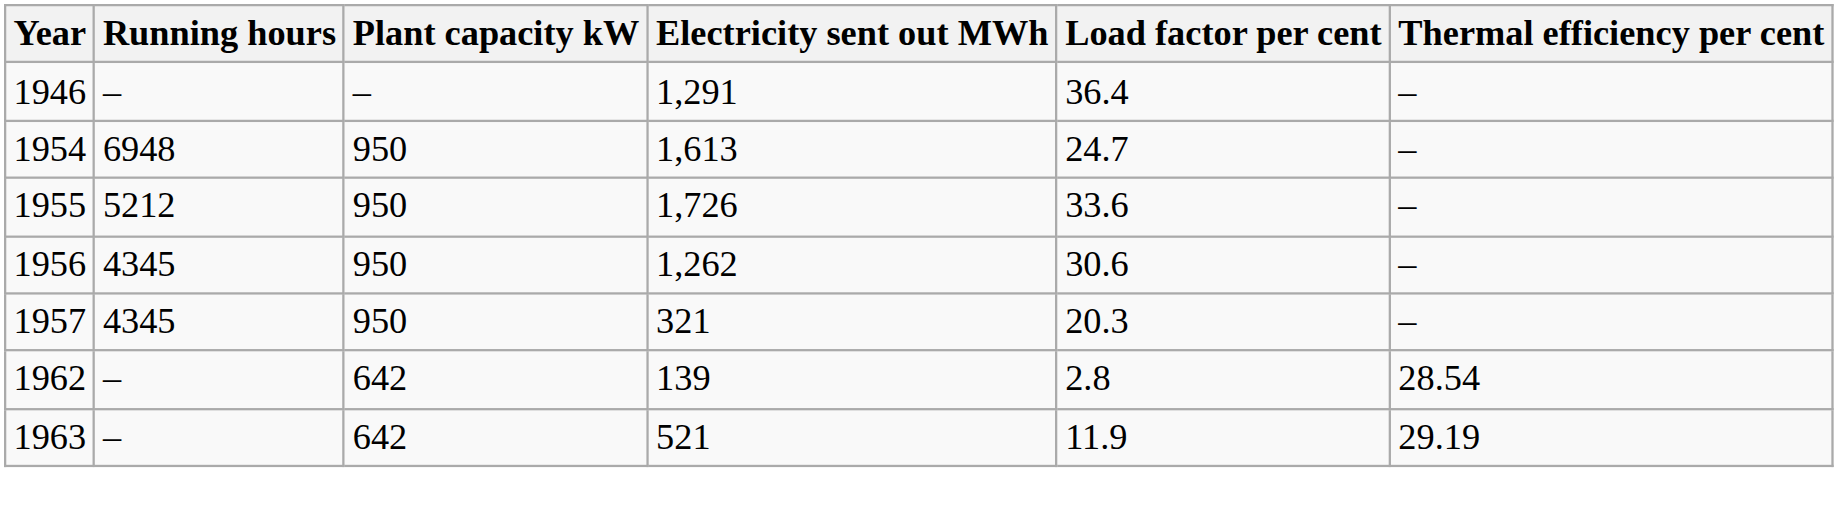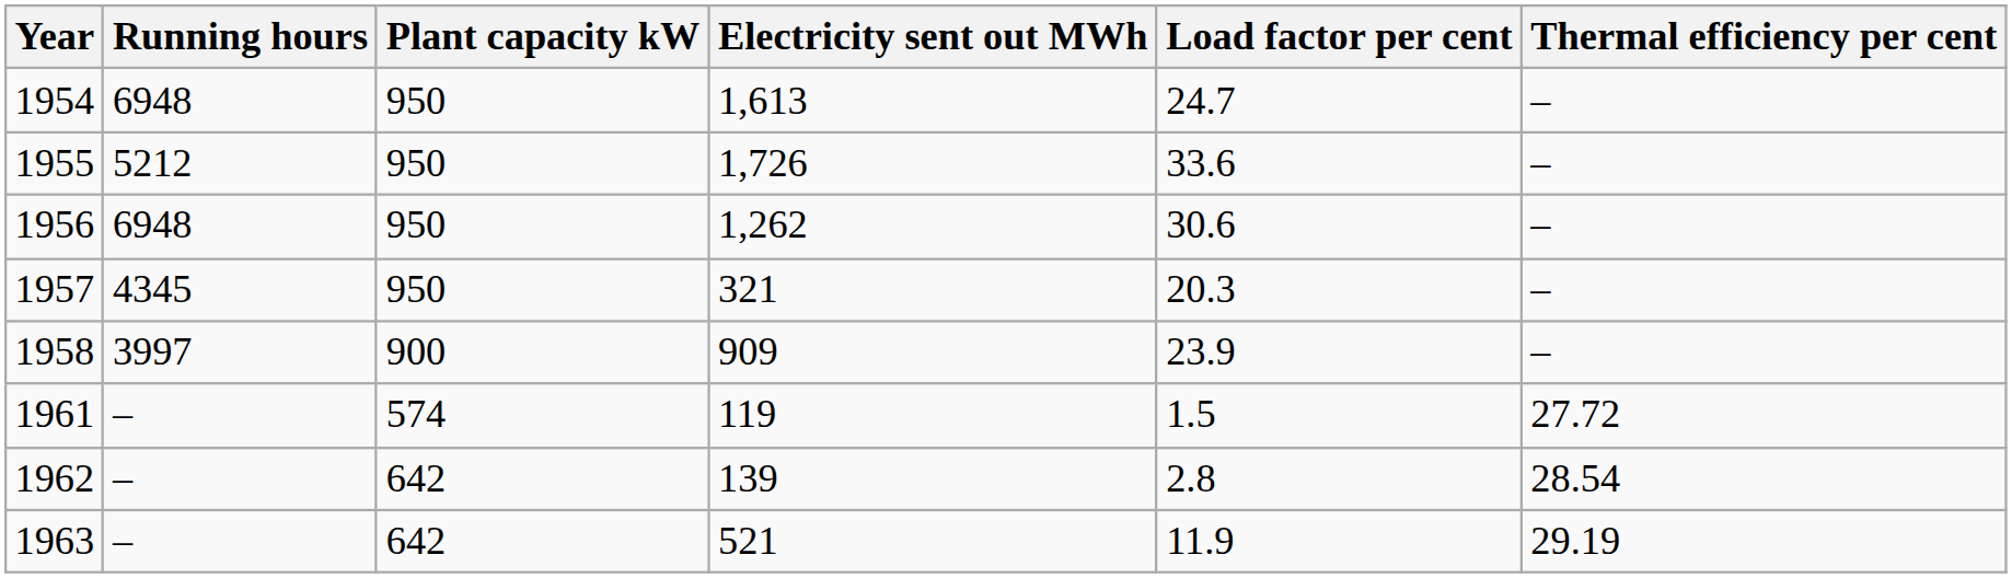 <table class="wikitable">
 <tr>
 <th>Year</th>
 <th>Running hours</th>
 <th>Plant capacity kW</th>
 <th>Electricity sent out MWh</th>
 <th>Load factor per cent</th>
 <th>Thermal efficiency per cent</th>
-</tr>
-<tr>
-<td>1946</td>
-<td>–</td>
-<td>–</td>
-<td>1,291</td>
-<td>36.4</td>
-<td>–</td>
 </tr>
 <tr>
 <td>1954</td>
 <td>6948</td>
 <td>950</td>
 <td>1,613</td>
 <td>24.7</td>
 <td>–</td>
 </tr>
 <tr>
 <td>1955</td>
 <td>5212</td>
 <td>950</td>
 <td>1,726</td>
 <td>33.6</td>
 <td>–</td>
 </tr>
 <tr>
 <td>1956</td>
-<td>4345</td>
+<td>6948</td>
 <td>950</td>
 <td>1,262</td>
 <td>30.6</td>
 <td>–</td>
 </tr>
 <tr>
 <td>1957</td>
 <td>4345</td>
 <td>950</td>
 <td>321</td>
 <td>20.3</td>
 <td>–</td>
+</tr>
+<tr>
+<td>1958</td>
+<td>3997</td>
+<td>900</td>
+<td>909</td>
+<td>23.9</td>
+<td>–</td>
+</tr>
+<tr>
+<td>1961</td>
+<td>–</td>
+<td>574</td>
+<td>119</td>
+<td>1.5</td>
+<td>27.72</td>
 </tr>
 <tr>
 <td>1962</td>
 <td>–</td>
 <td>642</td>
 <td>139</td>
 <td>2.8</td>
 <td>28.54</td>
 </tr>
 <tr>
 <td>1963</td>
 <td>–</td>
 <td>642</td>
 <td>521</td>
 <td>11.9</td>
 <td>29.19</td>
 </tr>
 </table>
